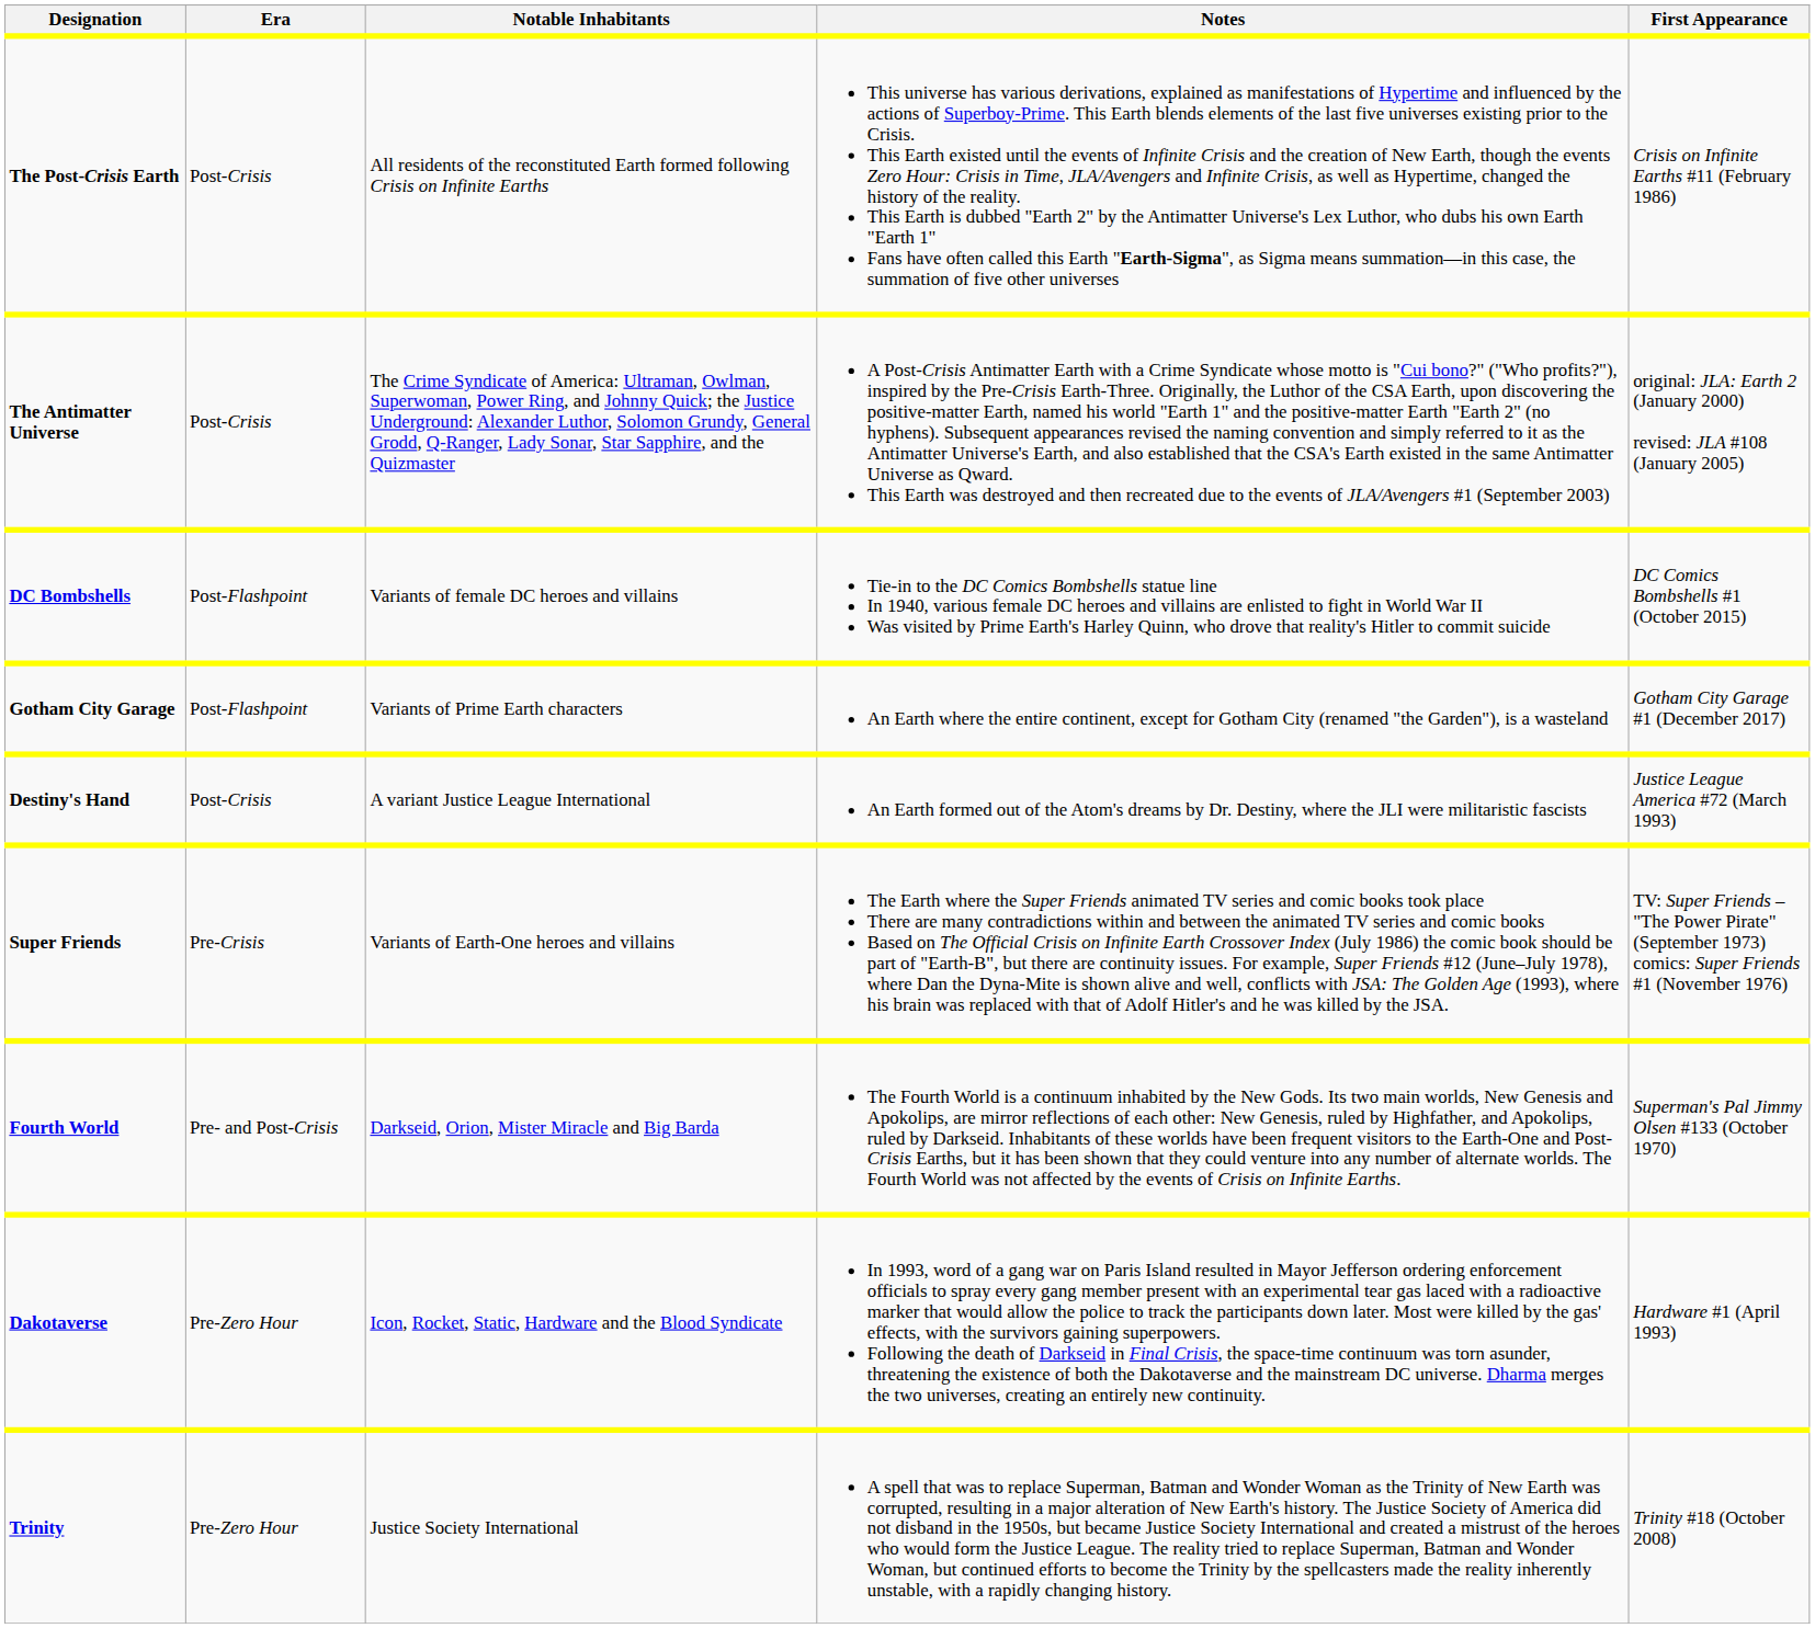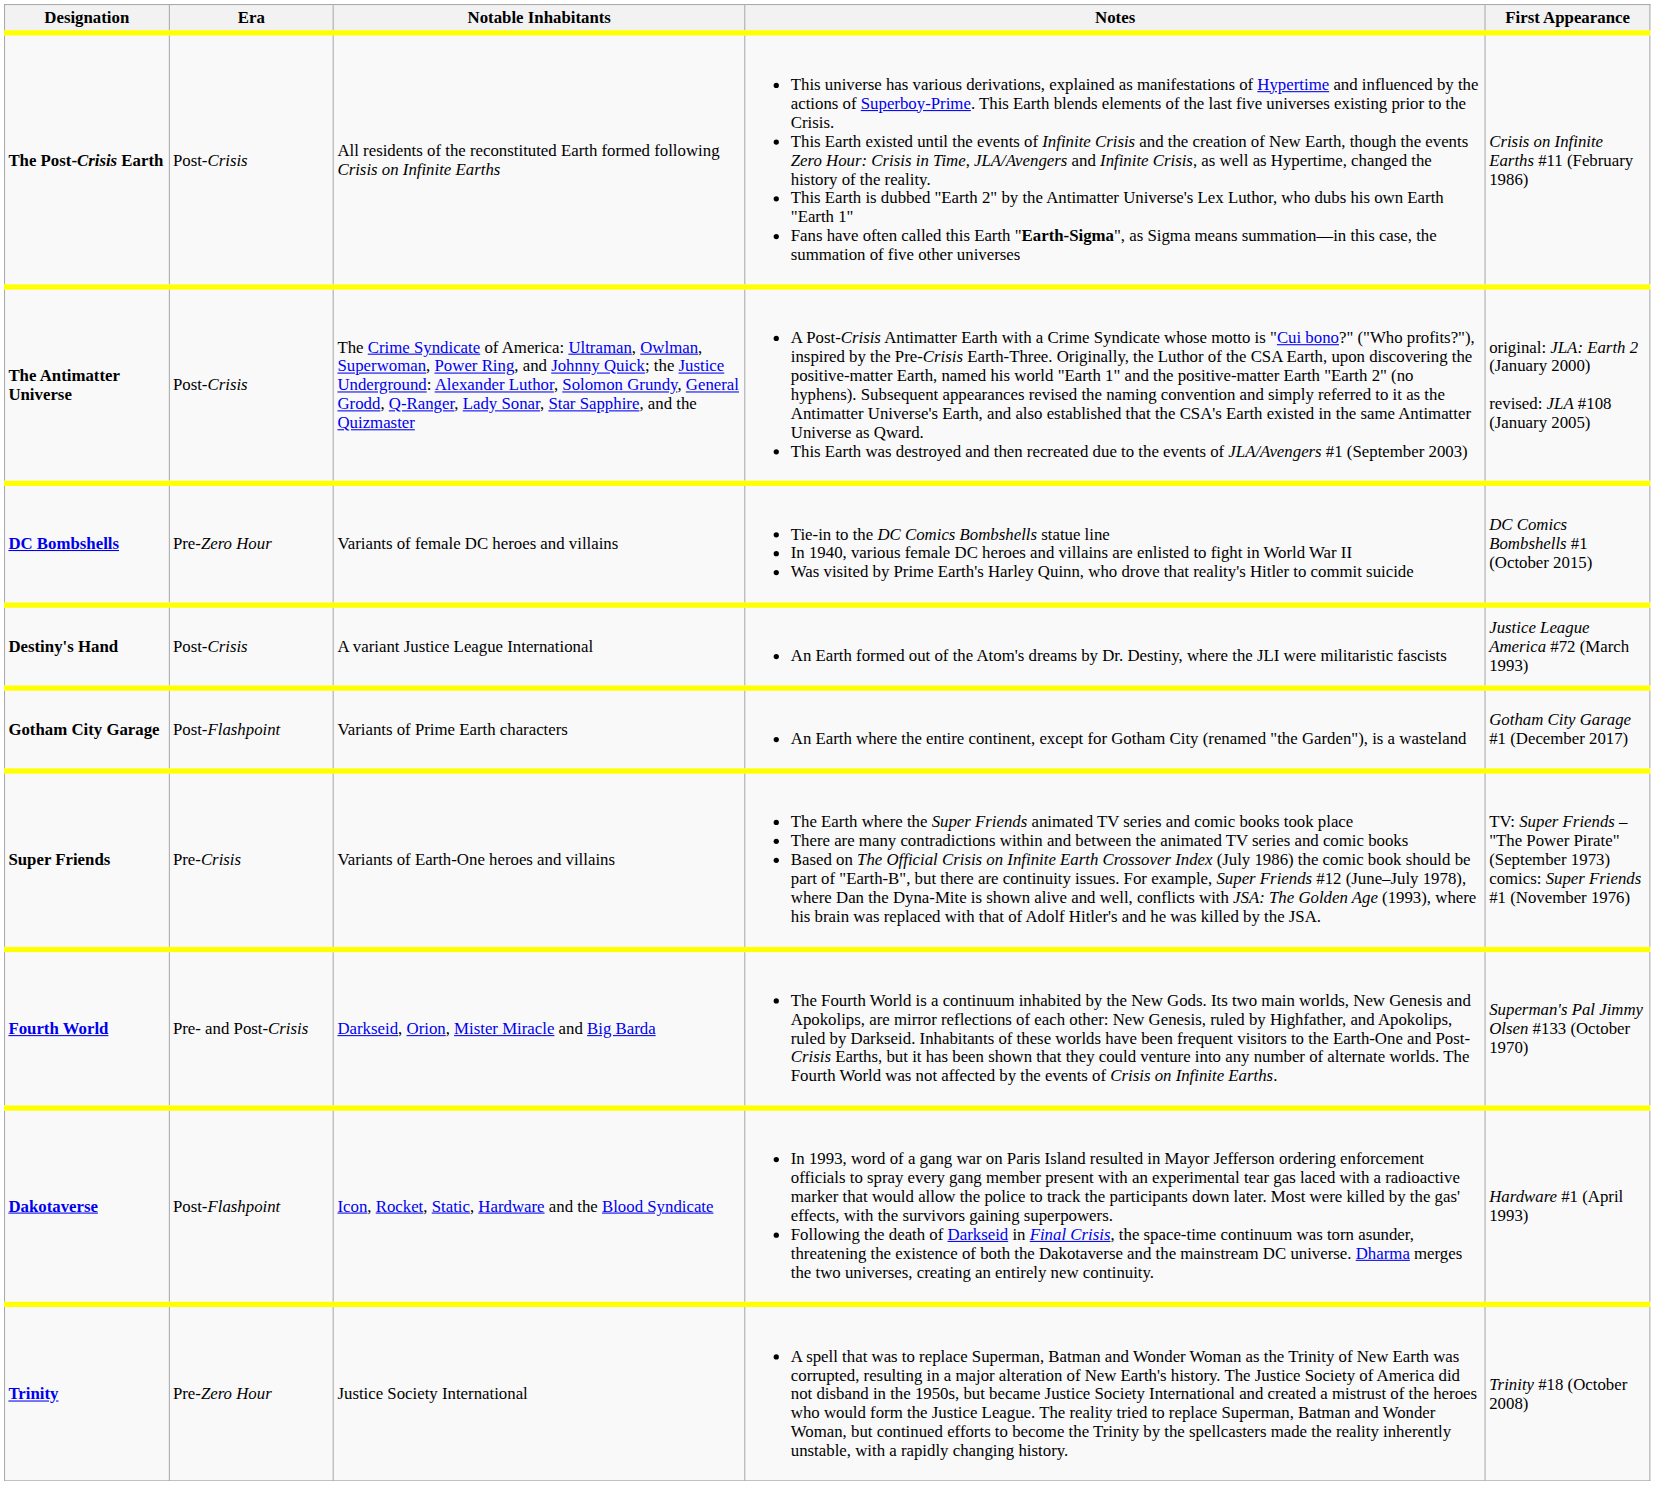 <table class="wikitable">
 <tr>
 <th width=10%>Designation</th>
 <th width=10%>Era</th>
 <th width=25%>Notable Inhabitants</th>
 <th width=45%>Notes</th>
 <th width=30%>First Appearance</th>
 </tr>
 <tr style="border-top: solid thick yellow">
 <td><strong>The Post-<em>Crisis</em> Earth</strong></td>
 <td>Post-<em>Crisis</em></td>
 <td>All residents of the reconstituted Earth formed following <em>Crisis on Infinite Earths</em></td>
 <td><br><ul><li>This universe has various derivations, explained as manifestations of <a href='#'>Hypertime</a> and influenced by the actions of <a href='#'>Superboy-Prime</a>. This Earth blends elements of the last five universes existing prior to the Crisis.</li><li>This Earth existed until the events of <em>Infinite Crisis</em> and the creation of New Earth, though the events <em>Zero Hour: Crisis in Time</em>, <em>JLA/Avengers</em> and <em>Infinite Crisis</em>, as well as Hypertime, changed the history of the reality.</li><li>This Earth is dubbed "Earth 2" by the Antimatter Universe's Lex Luthor, who dubs his own Earth "Earth 1"</li><li>Fans have often called this Earth "<strong>Earth-Sigma</strong>", as Sigma means summation—in this case, the summation of five other universes</li></ul></td>
 <td><em>Crisis on Infinite Earths</em> #11 (February 1986)</td>
 </tr>
 <tr style="border-top: solid thick yellow">
 <td><strong>The Antimatter Universe</strong></td>
 <td>Post-<em>Crisis</em></td>
 <td>The <a href='#'>Crime Syndicate</a> of America: <a href='#'>Ultraman</a>, <a href='#'>Owlman</a>, <a href='#'>Superwoman</a>, <a href='#'>Power Ring</a>, and <a href='#'>Johnny Quick</a>; the <a href='#'>Justice Underground</a>: <a href='#'>Alexander Luthor</a>, <a href='#'>Solomon Grundy</a>, <a href='#'>General Grodd</a>, <a href='#'>Q-Ranger</a>, <a href='#'>Lady Sonar</a>, <a href='#'>Star Sapphire</a>, and the <a href='#'>Quizmaster</a></td>
 <td><br><ul><li>A Post-<em>Crisis</em> Antimatter Earth with a Crime Syndicate whose motto is "<a href='#'>Cui bono</a>?" ("Who profits?"), inspired by the Pre-<em>Crisis</em> Earth-Three. Originally, the Luthor of the CSA Earth, upon discovering the positive-matter Earth, named his world "Earth 1" and the positive-matter Earth "Earth 2" (no hyphens). Subsequent appearances revised the naming convention and simply referred to it as the Antimatter Universe's Earth, and also established that the CSA's Earth existed in the same Antimatter Universe as Qward.</li><li>This Earth was destroyed and then recreated due to the events of <em>JLA/Avengers</em> #1 (September 2003)</li></ul></td>
 <td>original: <em>JLA: Earth 2</em> (January 2000)<br><br>revised: <em>JLA</em> #108 (January 2005)</td>
 </tr>
 <tr style="border-top: solid thick yellow">
 <td><strong><a href='#'>DC Bombshells</a></strong></td>
-<td>Post-<em>Flashpoint</em></td>
+<td>Pre-<em>Zero Hour</em></td>
 <td>Variants of female DC heroes and villains</td>
 <td><br><ul><li>Tie-in to the <em>DC Comics Bombshells</em> statue line</li><li>In 1940, various female DC heroes and villains are enlisted to fight in World War II</li><li>Was visited by Prime Earth's Harley Quinn, who drove that reality's Hitler to commit suicide</li></ul></td>
 <td><em>DC Comics Bombshells </em> #1 (October 2015)</td>
+</tr>
+<tr style="border-top: solid thick yellow">
+<td><strong>Destiny's Hand</strong></td>
+<td>Post-<em>Crisis</em></td>
+<td>A variant Justice League International</td>
+<td><br><ul><li>An Earth formed out of the Atom's dreams by Dr. Destiny, where the JLI were militaristic fascists</li></ul></td>
+<td><em>Justice League America</em> #72 (March 1993)</td>
 </tr>
 <tr style="border-top: solid thick yellow">
 <td><strong>Gotham City Garage</strong></td>
 <td>Post-<em>Flashpoint</em></td>
 <td>Variants of Prime Earth characters</td>
 <td><br><ul><li>An Earth where the entire continent, except for Gotham City (renamed "the Garden"), is a wasteland</li></ul></td>
 <td><em>Gotham City Garage</em> #1 (December 2017)</td>
-</tr>
-<tr style="border-top: solid thick yellow">
-<td><strong>Destiny's Hand</strong></td>
-<td>Post-<em>Crisis</em></td>
-<td>A variant Justice League International</td>
-<td><br><ul><li>An Earth formed out of the Atom's dreams by Dr. Destiny, where the JLI were militaristic fascists</li></ul></td>
-<td><em>Justice League America</em> #72 (March 1993)</td>
 </tr>
 <tr style="border-top: solid thick yellow">
 <td><strong>Super Friends</strong></td>
 <td>Pre-<em>Crisis</em></td>
 <td>Variants of Earth-One heroes and villains</td>
 <td><br><ul><li>The Earth where the <em>Super Friends</em> animated TV series and comic books took place</li><li>There are many contradictions within and between the animated TV series and comic books</li><li>Based on <em>The Official Crisis on Infinite Earth Crossover Index</em> (July 1986) the comic book should be part of "Earth-B", but there are continuity issues. For example, <em>Super Friends</em> #12 (June–July 1978), where Dan the Dyna-Mite is shown alive and well, conflicts with <em>JSA: The Golden Age</em> (1993), where his brain was replaced with that of Adolf Hitler's and he was killed by the JSA.</li></ul></td>
 <td>TV: <em>Super Friends</em> – "The Power Pirate" (September 1973)<br>comics: <em>Super Friends</em> #1 (November 1976)</td>
 </tr>
 <tr style="border-top: solid thick yellow">
 <td><strong><a href='#'>Fourth World</a></strong></td>
 <td>Pre- and Post-<em>Crisis</em></td>
 <td><a href='#'>Darkseid</a>, <a href='#'>Orion</a>, <a href='#'>Mister Miracle</a> and <a href='#'>Big Barda</a></td>
 <td><br><ul><li>The Fourth World is a continuum inhabited by the New Gods. Its two main worlds, New Genesis and Apokolips, are mirror reflections of each other: New Genesis, ruled by Highfather, and Apokolips, ruled by Darkseid. Inhabitants of these worlds have been frequent visitors to the Earth-One and Post-<em>Crisis</em> Earths, but it has been shown that they could venture into any number of alternate worlds. The Fourth World was not affected by the events of <em>Crisis on Infinite Earths</em>.</li></ul></td>
 <td><em>Superman's Pal Jimmy Olsen</em> #133 (October 1970)</td>
 </tr>
 <tr style="border-top: solid thick yellow">
 <td><strong><a href='#'>Dakotaverse</a></strong></td>
-<td>Pre-<em>Zero Hour</em></td>
+<td>Post-<em>Flashpoint</em></td>
 <td><a href='#'>Icon</a>, <a href='#'>Rocket</a>, <a href='#'>Static</a>, <a href='#'>Hardware</a> and the <a href='#'>Blood Syndicate</a></td>
 <td><br><ul><li>In 1993, word of a gang war on Paris Island resulted in Mayor Jefferson ordering enforcement officials to spray every gang member present with an experimental tear gas laced with a radioactive marker that would allow the police to track the participants down later. Most were killed by the gas' effects, with the survivors gaining superpowers.</li><li>Following the death of <a href='#'>Darkseid</a> in <em><a href='#'>Final Crisis</a></em>, the space-time continuum was torn asunder, threatening the existence of both the Dakotaverse and the mainstream DC universe. <a href='#'>Dharma</a> merges the two universes, creating an entirely new continuity.</li></ul></td>
 <td><em>Hardware</em> #1 (April 1993)</td>
 </tr>
 <tr style="border-top: solid thick yellow">
 <td><strong><a href='#'>Trinity</a></strong></td>
 <td>Pre-<em>Zero Hour</em></td>
 <td>Justice Society International</td>
 <td><br><ul><li>A spell that was to replace Superman, Batman and Wonder Woman as the Trinity of New Earth was corrupted, resulting in a major alteration of New Earth's history. The Justice Society of America did not disband in the 1950s, but became Justice Society International and created a mistrust of the heroes who would form the Justice League. The reality tried to replace Superman, Batman and Wonder Woman, but continued efforts to become the Trinity by the spellcasters made the reality inherently unstable, with a rapidly changing history.</li></ul></td>
 <td><em>Trinity</em> #18 (October 2008)</td>
 </tr>
 </table>
